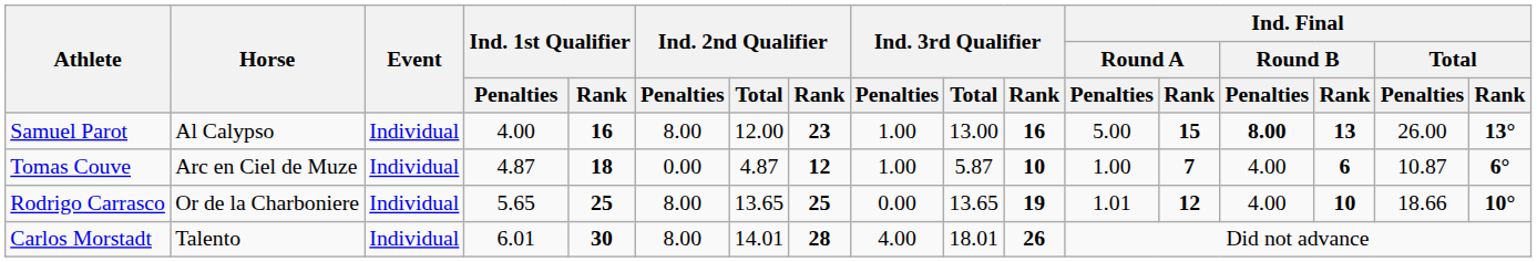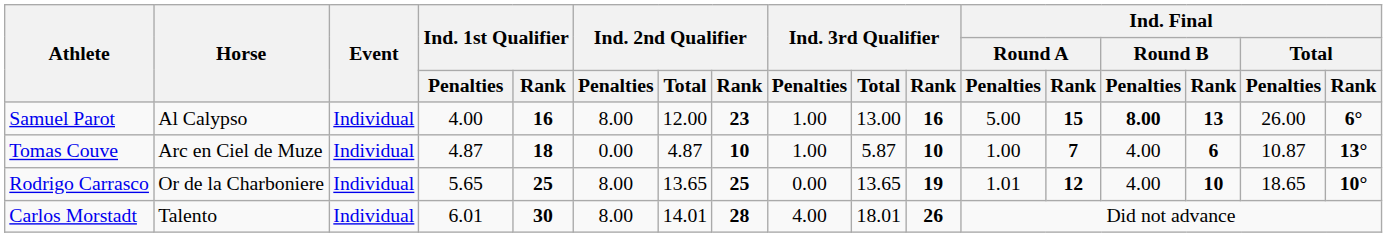 <table class="wikitable" border="1" style="font-size:90%">
 <tr>
 <th rowspan=3>Athlete</th>
 <th rowspan=3>Horse</th>
 <th rowspan=3>Event</th>
 <th colspan=2 rowspan=2>Ind. 1st Qualifier</th>
 <th colspan=3 rowspan=2>Ind. 2nd Qualifier</th>
 <th colspan=3 rowspan=2>Ind. 3rd Qualifier</th>
 <th colspan=6>Ind. Final</th>
 </tr>
 <tr>
 <th colspan=2>Round A</th>
 <th colspan=2>Round B</th>
 <th colspan=2>Total</th>
 </tr>
 <tr>
 <th>Penalties</th>
 <th>Rank</th>
 <th>Penalties</th>
 <th>Total</th>
 <th>Rank</th>
 <th>Penalties</th>
 <th>Total</th>
 <th>Rank</th>
 <th>Penalties</th>
 <th>Rank</th>
 <th>Penalties</th>
 <th>Rank</th>
 <th>Penalties</th>
 <th>Rank</th>
 </tr>
 <tr>
 <td><a href='#'>Samuel Parot</a></td>
 <td>Al Calypso</td>
 <td><a href='#'>Individual</a></td>
 <td align=center>4.00</td>
 <td align=center><strong>16</strong></td>
 <td align=center>8.00</td>
 <td align=center>12.00</td>
 <td align=center><strong>23</strong></td>
 <td align=center>1.00</td>
 <td align=center>13.00</td>
 <td align=center><strong>16</strong></td>
 <td align=center>5.00</td>
 <td align=center><strong>15</strong></td>
 <td align=center><strong>8.00</strong></td>
 <td align=center><strong>13</strong></td>
 <td align=center>26.00</td>
-<td align=center><strong>13°</strong></td>
+<td align=center><strong>6°</strong></td>
 </tr>
 <tr>
 <td><a href='#'>Tomas Couve</a></td>
 <td>Arc en Ciel de Muze</td>
 <td><a href='#'>Individual</a></td>
 <td align=center>4.87</td>
 <td align=center><strong>18</strong></td>
 <td align=center>0.00</td>
 <td align=center>4.87</td>
-<td align=center><strong>12</strong></td>
+<td align=center><strong>10</strong></td>
 <td align=center>1.00</td>
 <td align=center>5.87</td>
 <td align=center><strong>10</strong></td>
 <td align=center>1.00</td>
 <td align=center><strong>7</strong></td>
 <td align=center>4.00</td>
 <td align=center><strong>6</strong></td>
 <td align=center>10.87</td>
-<td align=center><strong>6°</strong></td>
+<td align=center><strong>13°</strong></td>
 </tr>
 <tr>
 <td><a href='#'>Rodrigo Carrasco</a></td>
 <td>Or de la Charboniere</td>
 <td><a href='#'>Individual</a></td>
 <td align=center>5.65</td>
 <td align=center><strong>25</strong></td>
 <td align=center>8.00</td>
 <td align=center>13.65</td>
 <td align=center><strong>25</strong></td>
 <td align=center>0.00</td>
 <td align=center>13.65</td>
 <td align=center><strong>19</strong></td>
 <td align=center>1.01</td>
 <td align=center><strong>12</strong></td>
 <td align=center>4.00</td>
 <td align=center><strong>10</strong></td>
-<td align=center>18.66</td>
+<td align=center>18.65</td>
 <td align=center><strong>10°</strong></td>
 </tr>
 <tr>
 <td><a href='#'>Carlos Morstadt</a></td>
 <td>Talento</td>
 <td><a href='#'>Individual</a></td>
 <td align=center>6.01</td>
 <td align=center><strong>30</strong></td>
 <td align=center>8.00</td>
 <td align=center>14.01</td>
 <td align=center><strong>28</strong></td>
 <td align=center>4.00</td>
 <td align=center>18.01</td>
 <td align=center><strong>26</strong></td>
 <td align=center colspan="7">Did not advance</td>
 </tr>
 </table>
